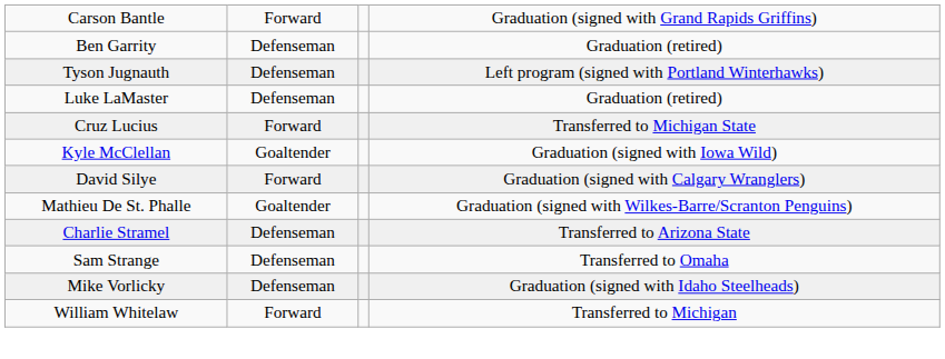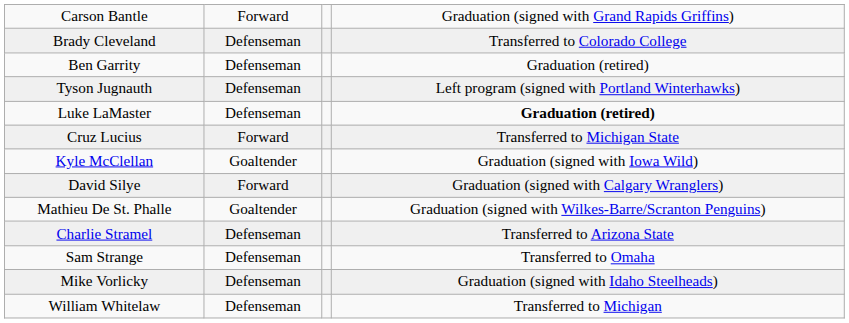 <table class="wikitable" width="70%">
 <tr align="center" bgcolor="">
 <td>Carson Bantle</td>
 <td>Forward</td>
 <td></td>
 <td>Graduation (signed with <a href='#'>Grand Rapids Griffins</a>)</td>
+</tr>
+<tr align="center" bgcolor="f0f0f0">
+<td>Brady Cleveland</td>
+<td>Defenseman</td>
+<td></td>
+<td>Transferred to <a href='#'>Colorado College</a></td>
 </tr>
 <tr align="center" bgcolor="">
 <td>Ben Garrity</td>
 <td>Defenseman</td>
 <td></td>
 <td>Graduation (retired)</td>
 </tr>
 <tr align="center" bgcolor="f0f0f0">
 <td>Tyson Jugnauth</td>
 <td>Defenseman</td>
 <td></td>
 <td>Left program (signed with <a href='#'>Portland Winterhawks</a>)</td>
 </tr>
 <tr align="center" bgcolor="">
 <td>Luke LaMaster</td>
 <td>Defenseman</td>
 <td></td>
-<td>Graduation (retired)</td>
+<td><strong>Graduation (retired)</strong></td>
 </tr>
 <tr align="center" bgcolor="f0f0f0">
 <td>Cruz Lucius</td>
 <td>Forward</td>
 <td></td>
 <td>Transferred to <a href='#'>Michigan State</a></td>
 </tr>
 <tr align="center" bgcolor="">
 <td><a href='#'>Kyle McClellan</a></td>
 <td>Goaltender</td>
 <td></td>
 <td>Graduation (signed with <a href='#'>Iowa Wild</a>)</td>
 </tr>
 <tr align="center" bgcolor="f0f0f0">
 <td>David Silye</td>
 <td>Forward</td>
 <td></td>
 <td>Graduation (signed with <a href='#'>Calgary Wranglers</a>)</td>
 </tr>
 <tr align="center" bgcolor="">
 <td>Mathieu De St. Phalle</td>
 <td>Goaltender</td>
 <td></td>
 <td>Graduation (signed with <a href='#'>Wilkes-Barre/Scranton Penguins</a>)</td>
 </tr>
 <tr align="center" bgcolor="f0f0f0">
 <td><a href='#'>Charlie Stramel</a></td>
 <td>Defenseman</td>
 <td></td>
 <td>Transferred to <a href='#'>Arizona State</a></td>
 </tr>
 <tr align="center" bgcolor="">
 <td>Sam Strange</td>
 <td>Defenseman</td>
 <td></td>
 <td>Transferred to <a href='#'>Omaha</a></td>
 </tr>
 <tr align="center" bgcolor="f0f0f0">
 <td>Mike Vorlicky</td>
 <td>Defenseman</td>
 <td></td>
 <td>Graduation (signed with <a href='#'>Idaho Steelheads</a>)</td>
 </tr>
 <tr align="center" bgcolor="">
 <td>William Whitelaw</td>
-<td>Forward</td>
+<td>Defenseman</td>
 <td></td>
 <td>Transferred to <a href='#'>Michigan</a></td>
 </tr>
 </table>
